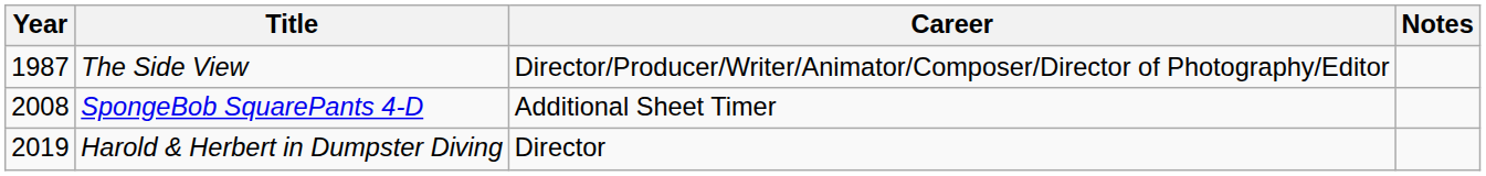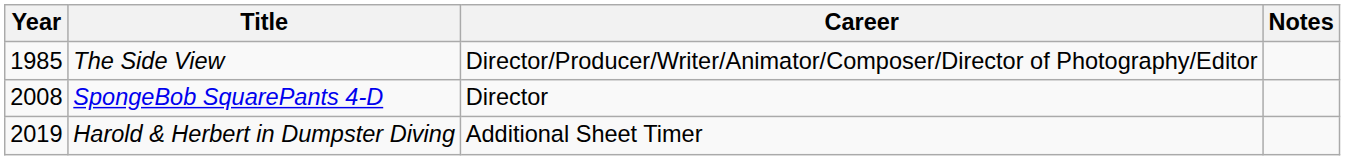 <table class="wikitable">
 <tr>
 <th>Year</th>
 <th>Title</th>
 <th>Career</th>
 <th>Notes</th>
 </tr>
 <tr>
-<td>1987</td>
+<td>1985</td>
 <td><em>The Side View</em></td>
 <td>Director/Producer/Writer/Animator/Composer/Director of Photography/Editor</td>
 <td></td>
 </tr>
 <tr>
 <td>2008</td>
 <td><em><a href='#'>SpongeBob SquarePants 4-D</a></em></td>
-<td>Additional Sheet Timer</td>
+<td>Director</td>
 <td></td>
 </tr>
 <tr>
 <td>2019</td>
 <td><em>Harold & Herbert in Dumpster Diving</em></td>
-<td>Director</td>
+<td>Additional Sheet Timer</td>
 <td></td>
 </tr>
 </table>
